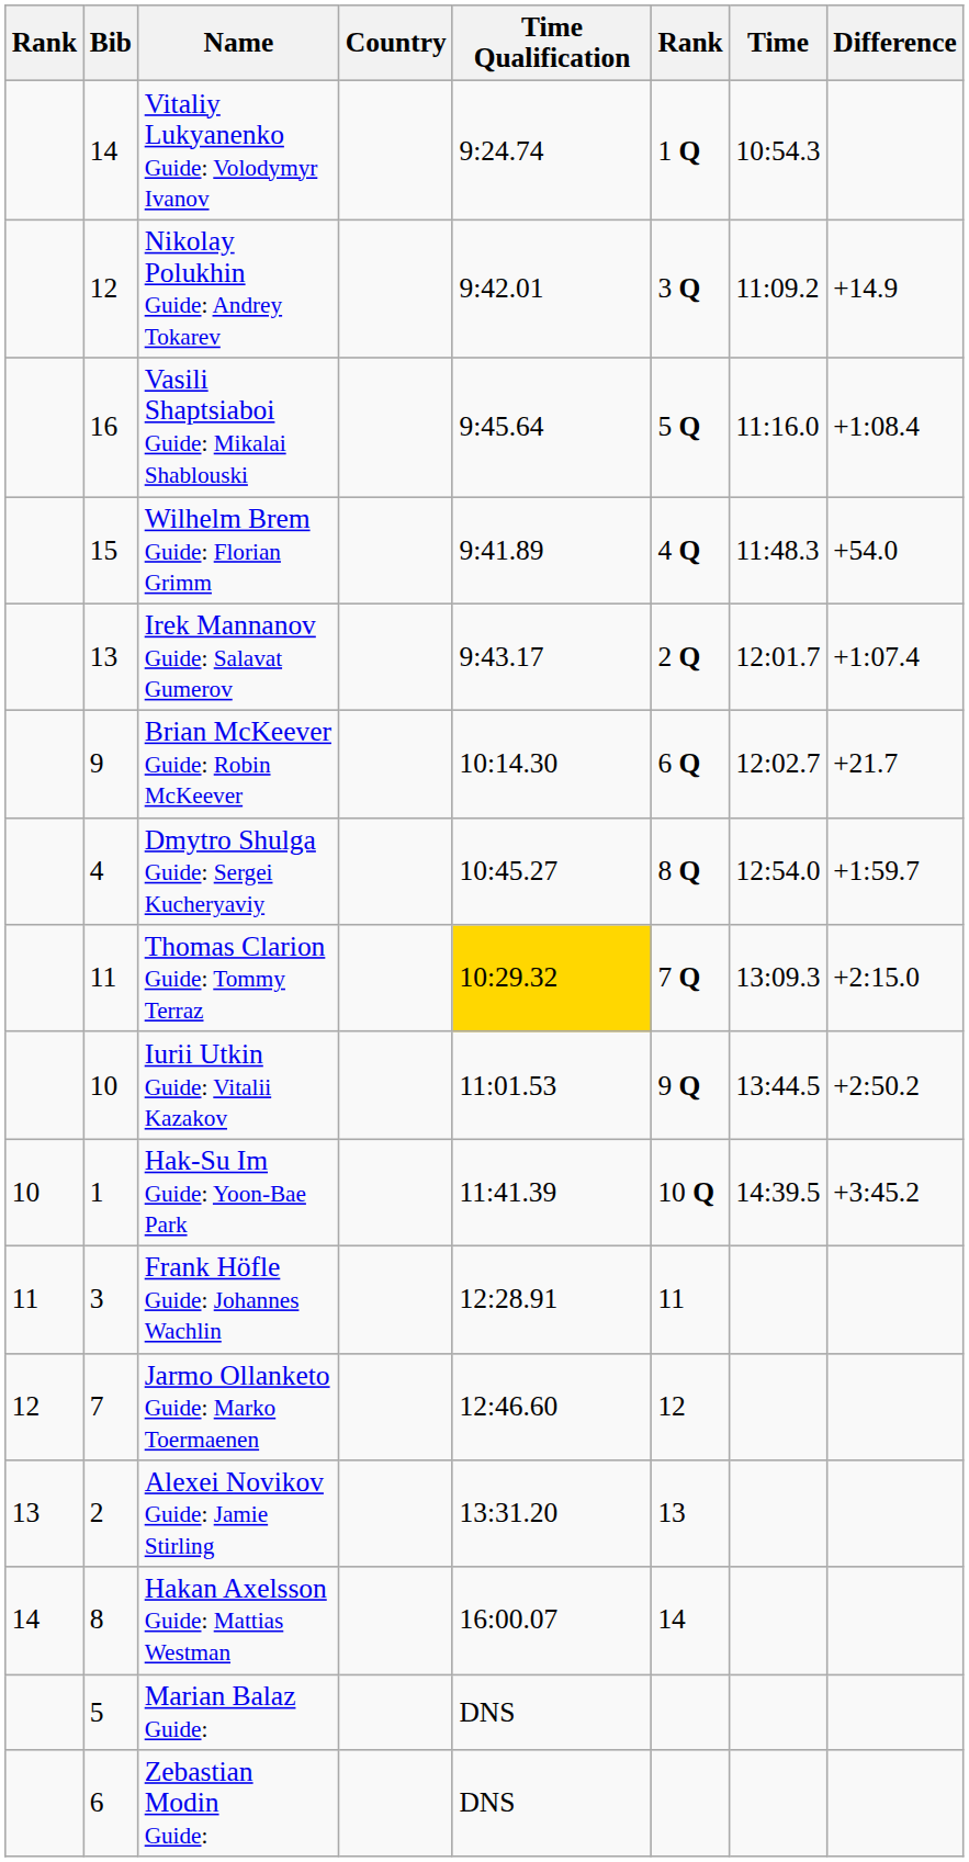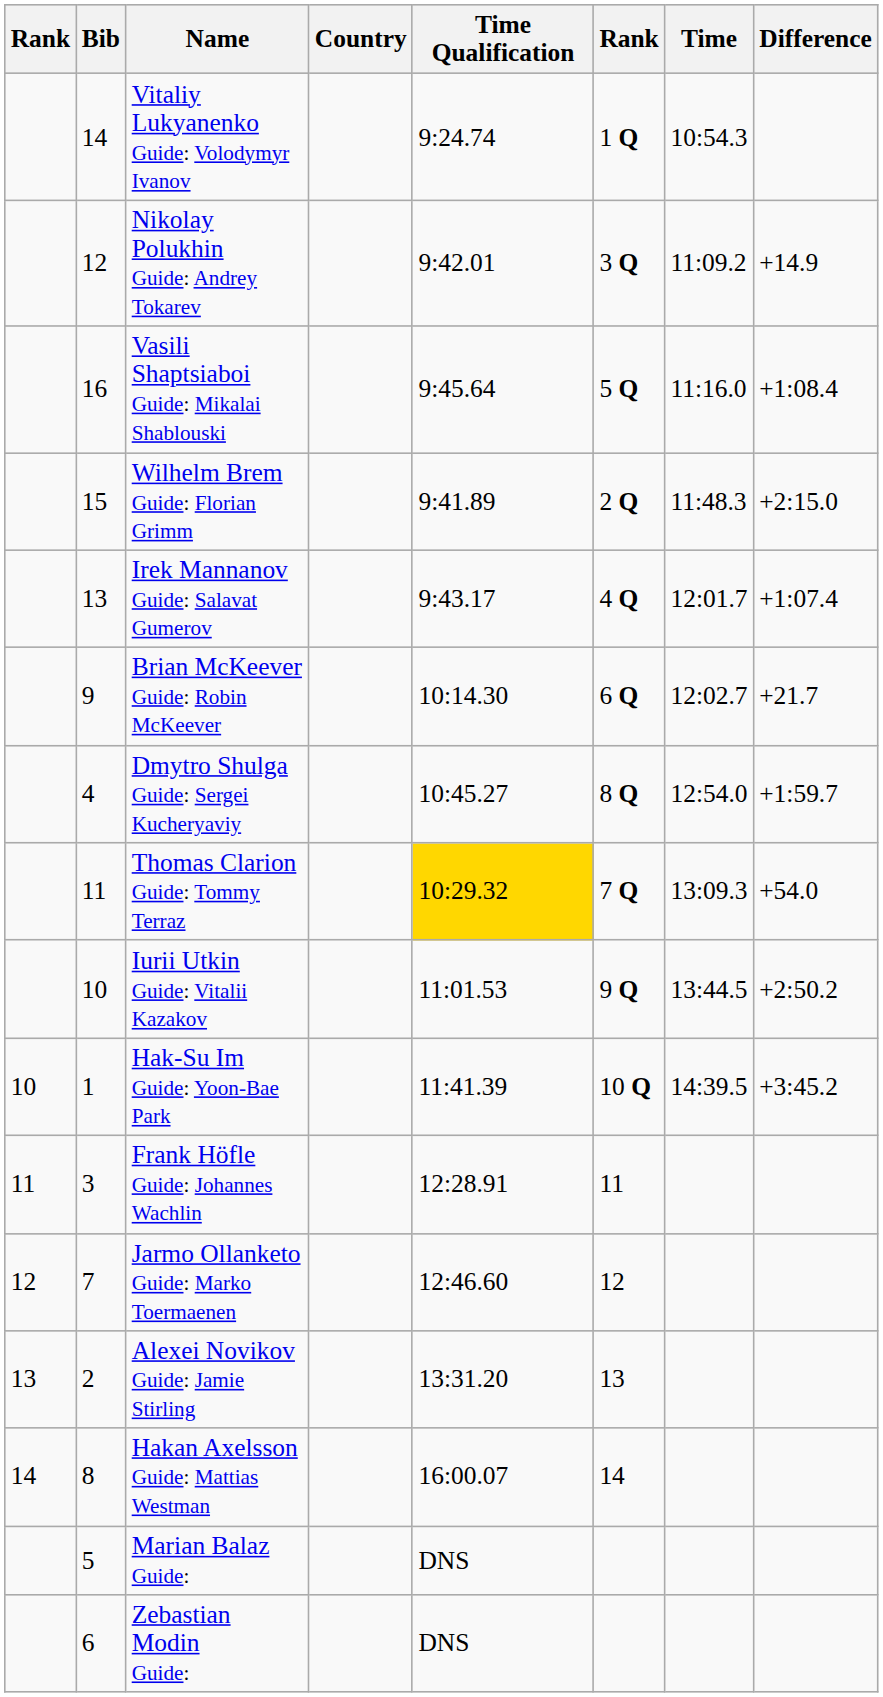 <table class="wikitable" style="width:550px">
 <tr>
 <th>Rank</th>
 <th>Bib</th>
 <th>Name</th>
 <th>Country</th>
 <th>Time Qualification</th>
 <th>Rank</th>
 <th>Time</th>
 <th>Difference</th>
 </tr>
 <tr>
 <td></td>
 <td>14</td>
 <td align=left><a href='#'>Vitaliy Lukyanenko</a><br><small><a href='#'>Guide</a>: <a href='#'>Volodymyr Ivanov</a></small></td>
 <td align=left></td>
 <td>9:24.74</td>
 <td>1 <strong>Q</strong></td>
 <td>10:54.3</td>
 <td></td>
 </tr>
 <tr>
 <td></td>
 <td>12</td>
 <td align=left><a href='#'>Nikolay Polukhin</a><br><small><a href='#'>Guide</a>: <a href='#'>Andrey Tokarev</a></small></td>
 <td align=left></td>
 <td>9:42.01</td>
 <td>3 <strong>Q</strong></td>
 <td>11:09.2</td>
 <td>+14.9</td>
 </tr>
 <tr>
 <td></td>
 <td>16</td>
 <td align=left><a href='#'>Vasili Shaptsiaboi</a><br><small><a href='#'>Guide</a>: <a href='#'>Mikalai Shablouski</a></small></td>
 <td align=left></td>
 <td>9:45.64</td>
 <td>5 <strong>Q</strong></td>
 <td>11:16.0</td>
 <td>+1:08.4</td>
 </tr>
 <tr>
 <td></td>
 <td>15</td>
 <td align=left><a href='#'>Wilhelm Brem</a><br><small><a href='#'>Guide</a>: <a href='#'>Florian Grimm</a></small></td>
 <td align=left></td>
 <td>9:41.89</td>
-<td>4 <strong>Q</strong></td>
+<td>2 <strong>Q</strong></td>
 <td>11:48.3</td>
-<td>+54.0</td>
+<td>+2:15.0</td>
 </tr>
 <tr>
 <td></td>
 <td>13</td>
 <td align=left><a href='#'>Irek Mannanov</a><br><small><a href='#'>Guide</a>: <a href='#'>Salavat Gumerov</a></small></td>
 <td align=left></td>
 <td>9:43.17</td>
-<td>2 <strong>Q</strong></td>
+<td>4 <strong>Q</strong></td>
 <td>12:01.7</td>
 <td>+1:07.4</td>
 </tr>
 <tr>
 <td></td>
 <td>9</td>
 <td align=left><a href='#'>Brian McKeever</a><br><small><a href='#'>Guide</a>: <a href='#'>Robin McKeever</a></small></td>
 <td align=left></td>
 <td>10:14.30</td>
 <td>6 <strong>Q</strong></td>
 <td>12:02.7</td>
 <td>+21.7</td>
 </tr>
 <tr>
 <td></td>
 <td>4</td>
 <td align=left><a href='#'>Dmytro Shulga</a><br><small><a href='#'>Guide</a>: <a href='#'>Sergei Kucheryaviy</a></small></td>
 <td align=left></td>
 <td>10:45.27</td>
 <td>8 <strong>Q</strong></td>
 <td>12:54.0</td>
 <td>+1:59.7</td>
 </tr>
 <tr>
 <td></td>
 <td>11</td>
 <td align=left><a href='#'>Thomas Clarion</a><br><small><a href='#'>Guide</a>: <a href='#'>Tommy Terraz</a></small></td>
 <td align=left></td>
 <td style="background: gold;">10:29.32</td>
 <td>7 <strong>Q</strong></td>
 <td>13:09.3</td>
-<td>+2:15.0</td>
+<td>+54.0</td>
 </tr>
 <tr>
 <td></td>
 <td>10</td>
 <td align=left><a href='#'>Iurii Utkin</a><br><small><a href='#'>Guide</a>: <a href='#'>Vitalii Kazakov</a></small></td>
 <td align=left></td>
 <td>11:01.53</td>
 <td>9 <strong>Q</strong></td>
 <td>13:44.5</td>
 <td>+2:50.2</td>
 </tr>
 <tr>
 <td>10</td>
 <td>1</td>
 <td align=left><a href='#'>Hak-Su Im</a><br><small><a href='#'>Guide</a>: <a href='#'>Yoon-Bae Park</a></small></td>
 <td align=left></td>
 <td>11:41.39</td>
 <td>10 <strong>Q</strong></td>
 <td>14:39.5</td>
 <td>+3:45.2</td>
 </tr>
 <tr>
 <td>11</td>
 <td>3</td>
 <td align=left><a href='#'>Frank Höfle</a><br><small><a href='#'>Guide</a>: <a href='#'>Johannes Wachlin</a></small></td>
 <td align=left></td>
 <td>12:28.91</td>
 <td>11</td>
 <td></td>
 <td></td>
 </tr>
 <tr>
 <td>12</td>
 <td>7</td>
 <td align=left><a href='#'>Jarmo Ollanketo</a><br><small><a href='#'>Guide</a>: <a href='#'>Marko Toermaenen</a></small></td>
 <td align=left></td>
 <td>12:46.60</td>
 <td>12</td>
 <td></td>
 <td></td>
 </tr>
 <tr>
 <td>13</td>
 <td>2</td>
 <td align=left><a href='#'>Alexei Novikov</a><br><small><a href='#'>Guide</a>: <a href='#'>Jamie Stirling</a></small></td>
 <td align=left></td>
 <td>13:31.20</td>
 <td>13</td>
 <td></td>
 <td></td>
 </tr>
 <tr>
 <td>14</td>
 <td>8</td>
 <td align=left><a href='#'>Hakan Axelsson</a><br><small><a href='#'>Guide</a>: <a href='#'>Mattias Westman</a></small></td>
 <td align=left></td>
 <td>16:00.07</td>
 <td>14</td>
 <td></td>
 <td></td>
 </tr>
 <tr>
 <td></td>
 <td>5</td>
 <td align=left><a href='#'>Marian Balaz</a><br><small><a href='#'>Guide</a>: </small></td>
 <td align=left></td>
 <td>DNS</td>
 <td></td>
 <td></td>
 <td></td>
 </tr>
 <tr>
 <td></td>
 <td>6</td>
 <td align=left><a href='#'>Zebastian Modin</a><br><small><a href='#'>Guide</a>: </small></td>
 <td align=left></td>
 <td>DNS</td>
 <td></td>
 <td></td>
 <td></td>
 </tr>
 </table>
